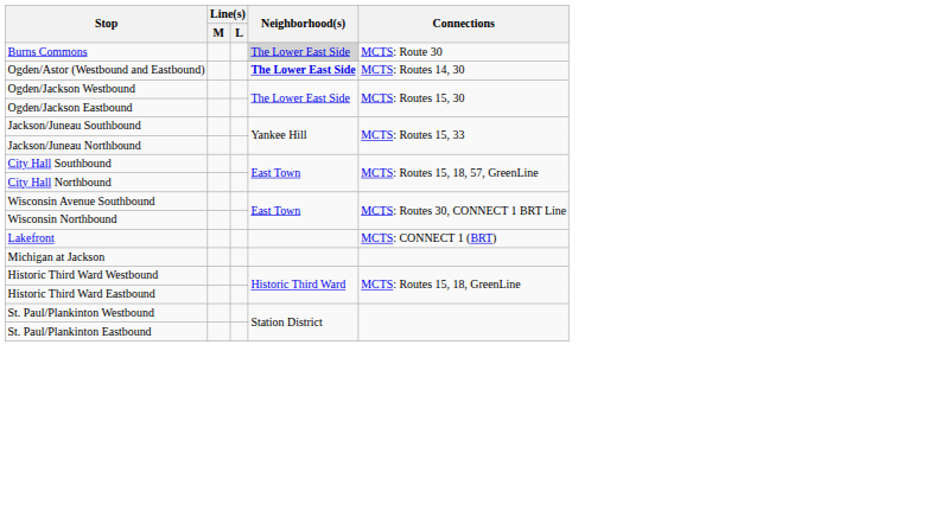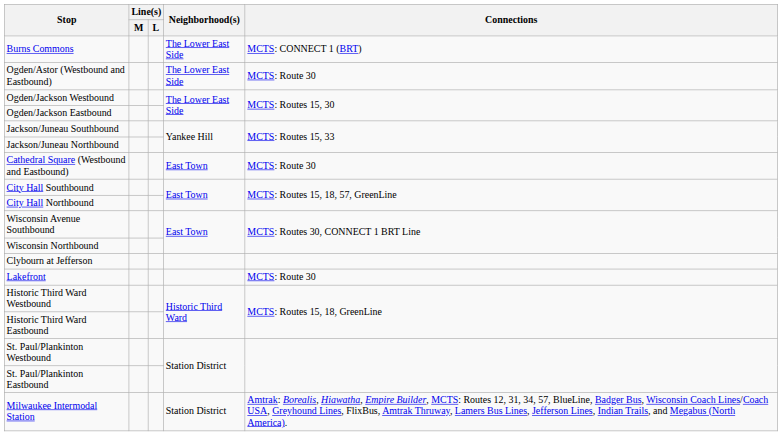 <table class="wikitable">
 <tr>
 <th rowspan=2>Stop</th>
 <th colspan=2>Line(s)</th>
 <th rowspan=2>Neighborhood(s)</th>
 <th rowspan=2>Connections</th>
 </tr>
 <tr>
 <th>M</th>
 <th>L</th>
 </tr>
 <tr>
 <td><a href='#'>Burns Commons</a></td>
 <td></td>
 <td></td>
-<td style="background: lightgrey;"><a href='#'>The Lower East Side</a></td>
-<td><a href='#'>MCTS</a>: Route 30</td>
+<td><a href='#'>The Lower East Side</a></td>
+<td><a href='#'>MCTS</a>: CONNECT 1 (<a href='#'>BRT</a>)</td>
 </tr>
 <tr>
 <td>Ogden/Astor (Westbound and Eastbound)</td>
 <td></td>
 <td></td>
-<td><strong><a href='#'>The Lower East Side</a></strong></td>
-<td><a href='#'>MCTS</a>: Routes 14, 30</td>
+<td><a href='#'>The Lower East Side</a></td>
+<td><a href='#'>MCTS</a>: Route 30</td>
 </tr>
 <tr>
 <td>Ogden/Jackson Westbound</td>
 <td></td>
 <td></td>
 <td rowspan=2><a href='#'>The Lower East Side</a></td>
 <td rowspan=2><a href='#'>MCTS</a>: Routes 15, 30</td>
 </tr>
 <tr>
 <td>Ogden/Jackson Eastbound</td>
 <td></td>
 <td></td>
 </tr>
 <tr>
 <td>Jackson/Juneau Southbound</td>
 <td></td>
 <td></td>
 <td rowspan=2>Yankee Hill</td>
 <td rowspan=2><a href='#'>MCTS</a>: Routes 15, 33</td>
 </tr>
 <tr>
 <td>Jackson/Juneau Northbound</td>
 <td></td>
 <td></td>
 </tr>
 <tr>
+<td><a href='#'>Cathedral Square</a> (Westbound and Eastbound)</td>
+<td></td>
+<td></td>
+<td><a href='#'>East Town</a></td>
+<td><a href='#'>MCTS</a>: Route 30</td>
+</tr>
+<tr>
 <td><a href='#'>City Hall</a> Southbound</td>
 <td></td>
 <td></td>
 <td rowspan=2><a href='#'>East Town</a></td>
 <td rowspan=2><a href='#'>MCTS</a>: Routes 15, 18, 57, GreenLine</td>
 </tr>
 <tr>
 <td><a href='#'>City Hall</a> Northbound</td>
 <td></td>
 <td></td>
 </tr>
 <tr>
 <td>Wisconsin Avenue Southbound</td>
 <td></td>
 <td></td>
 <td rowspan=2><a href='#'>East Town</a></td>
 <td rowspan=2><a href='#'>MCTS</a>: Routes 30, CONNECT 1 BRT Line</td>
 </tr>
 <tr>
 <td>Wisconsin Northbound</td>
 <td></td>
 <td></td>
 </tr>
 <tr>
+<td>Clybourn at Jefferson</td>
+<td></td>
+<td></td>
+<td></td>
+<td></td>
+</tr>
+<tr>
 <td><a href='#'>Lakefront</a></td>
 <td></td>
 <td></td>
 <td></td>
-<td><a href='#'>MCTS</a>: CONNECT 1 (<a href='#'>BRT</a>)</td>
-</tr>
-<tr>
-<td>Michigan at Jackson</td>
-<td></td>
-<td></td>
-<td></td>
-<td></td>
+<td><a href='#'>MCTS</a>: Route 30</td>
 </tr>
 <tr>
 <td>Historic Third Ward Westbound</td>
 <td></td>
 <td></td>
 <td rowspan=2><a href='#'>Historic Third Ward</a></td>
 <td rowspan=2><a href='#'>MCTS</a>: Routes 15, 18, GreenLine</td>
 </tr>
 <tr>
 <td>Historic Third Ward Eastbound</td>
 <td></td>
 <td></td>
 </tr>
 <tr>
 <td>St. Paul/Plankinton Westbound</td>
 <td></td>
 <td></td>
 <td rowspan=2>Station District</td>
 <td rowspan=2></td>
 </tr>
 <tr>
 <td>St. Paul/Plankinton Eastbound</td>
 <td></td>
 <td></td>
 </tr>
+<tr>
+<td><a href='#'>Milwaukee Intermodal Station</a></td>
+<td></td>
+<td></td>
+<td>Station District</td>
+<td><a href='#'>Amtrak</a>: <em><a href='#'>Borealis</a></em>, <em><a href='#'>Hiawatha</a></em>, <em><a href='#'>Empire Builder</a></em>, <a href='#'>MCTS</a>: Routes 12, 31, 34, 57, BlueLine, <a href='#'>Badger Bus</a>, <a href='#'>Wisconsin Coach Lines</a>/<a href='#'>Coach USA</a>, <a href='#'>Greyhound Lines</a>, FlixBus, <a href='#'>Amtrak Thruway</a>, <a href='#'>Lamers Bus Lines</a>, <a href='#'>Jefferson Lines</a>, <a href='#'>Indian Trails</a>, and <a href='#'>Megabus (North America)</a>.</td>
+</tr>
 </table>
